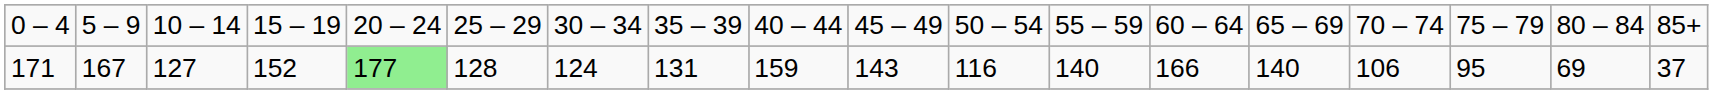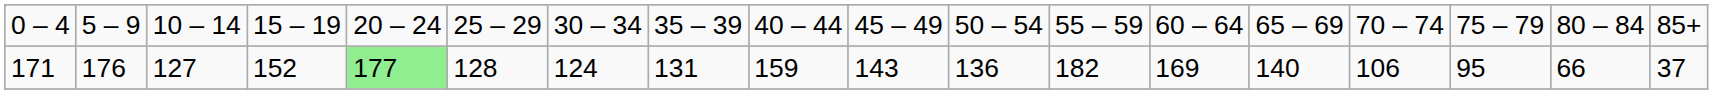 <table class="wikitable sortable">
 <tr>
 <td>0 – 4</td>
 <td>5 – 9</td>
 <td>10 – 14</td>
 <td>15 – 19</td>
 <td>20 – 24</td>
 <td>25 – 29</td>
 <td>30 – 34</td>
 <td>35 – 39</td>
 <td>40 – 44</td>
 <td>45 – 49</td>
 <td>50 – 54</td>
 <td>55 – 59</td>
 <td>60 – 64</td>
 <td>65 – 69</td>
 <td>70 – 74</td>
 <td>75 – 79</td>
 <td>80 – 84</td>
 <td>85+</td>
 </tr>
 <tr>
 <td>171</td>
-<td>167</td>
+<td>176</td>
 <td>127</td>
 <td>152</td>
 <td style="background: lightgreen;">177</td>
 <td>128</td>
 <td>124</td>
 <td>131</td>
 <td>159</td>
 <td>143</td>
-<td>116</td>
-<td>140</td>
-<td>166</td>
+<td>136</td>
+<td>182</td>
+<td>169</td>
 <td>140</td>
 <td>106</td>
 <td>95</td>
-<td>69</td>
+<td>66</td>
 <td>37</td>
 </tr>
 </table>
